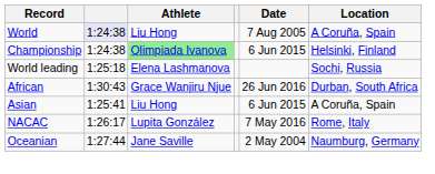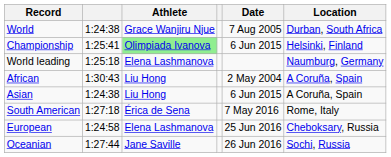 <table class="wikitable">
 <tr>
 <th>Record</th>
 <th></th>
 <th>Athlete</th>
 <th></th>
 <th>Date</th>
 <th>Location</th>
 </tr>
 <tr>
 <td><a href='#'>World</a></td>
-<td style="background: lavender;">1:24:38</td>
-<td><a href='#'>Liu Hong</a></td>
+<td>1:24:38</td>
+<td><a href='#'>Grace Wanjiru Njue</a></td>
 <td></td>
 <td align=right>7 Aug 2005</td>
-<td><a href='#'>A Coruña</a>, <a href='#'>Spain</a></td>
+<td><a href='#'>Durban</a>, <a href='#'>South Africa</a></td>
 </tr>
 <tr>
 <td><a href='#'>Championship</a></td>
-<td>1:24:38</td>
+<td>1:25:41</td>
 <td style="background: lightgreen;"><a href='#'>Olimpiada Ivanova</a></td>
 <td></td>
 <td align=right>6 Jun 2015</td>
 <td><a href='#'>Helsinki</a>, <a href='#'>Finland</a></td>
 </tr>
 <tr>
 <td>World leading</td>
 <td>1:25:18</td>
 <td><a href='#'>Elena Lashmanova</a></td>
 <td></td>
 <td align=right></td>
-<td><a href='#'>Sochi</a>, <a href='#'>Russia</a></td>
+<td><a href='#'>Naumburg</a>, <a href='#'>Germany</a></td>
 </tr>
 <tr>
 <td><a href='#'>African</a></td>
 <td>1:30:43</td>
-<td><a href='#'>Grace Wanjiru Njue</a></td>
+<td><a href='#'>Liu Hong</a></td>
 <td></td>
-<td align=right>26 Jun 2016</td>
-<td><a href='#'>Durban</a>, <a href='#'>South Africa</a></td>
+<td align=right>2 May 2004</td>
+<td><a href='#'>A Coruña</a>, <a href='#'>Spain</a></td>
 </tr>
 <tr>
 <td><a href='#'>Asian</a></td>
-<td>1:25:41</td>
+<td>1:24:38</td>
 <td><a href='#'>Liu Hong</a></td>
 <td></td>
 <td align=right>6 Jun 2015</td>
 <td>A Coruña, Spain</td>
 </tr>
 <tr>
-<td><a href='#'>NACAC</a></td>
-<td>1:26:17</td>
-<td><a href='#'>Lupita González</a></td>
+<td><a href='#'>South American</a></td>
+<td>1:27:18</td>
+<td><a href='#'>Érica de Sena</a></td>
+<td align=right></td>
+<td>7 May 2016</td>
+<td>Rome, Italy</td>
+</tr>
+<tr>
+<td><a href='#'>European</a></td>
+<td>1:24:58</td>
+<td><a href='#'>Elena Lashmanova</a></td>
 <td></td>
-<td align=right>7 May 2016</td>
-<td><a href='#'>Rome</a>, <a href='#'>Italy</a></td>
+<td align=right>25 Jun 2016</td>
+<td><a href='#'>Cheboksary</a>, Russia</td>
 </tr>
 <tr>
 <td><a href='#'>Oceanian</a></td>
 <td>1:27:44</td>
 <td><a href='#'>Jane Saville</a></td>
 <td></td>
-<td align=right>2 May 2004</td>
-<td><a href='#'>Naumburg</a>, <a href='#'>Germany</a></td>
+<td align=right>26 Jun 2016</td>
+<td><a href='#'>Sochi</a>, <a href='#'>Russia</a></td>
 </tr>
 </table>
